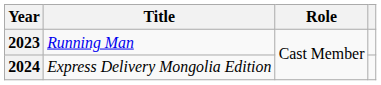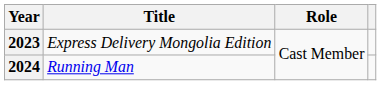 <table class="wikitable sortable plainrowheaders">
 <tr>
 <th scope="col">Year</th>
 <th scope="col">Title</th>
 <th scope="col">Role</th>
 <th scope="col" class="unsortable"></th>
 </tr>
 <tr>
 <th scope="row">2023</th>
-<td><em><a href='#'>Running Man</a></em></td>
+<td><em>Express Delivery Mongolia Edition</em></td>
 <td rowspan="2">Cast Member</td>
 <td></td>
 </tr>
 <tr>
 <th scope="row">2024</th>
-<td><em>Express Delivery Mongolia Edition</em></td>
+<td><em><a href='#'>Running Man</a></em></td>
 <td></td>
 </tr>
 </table>
